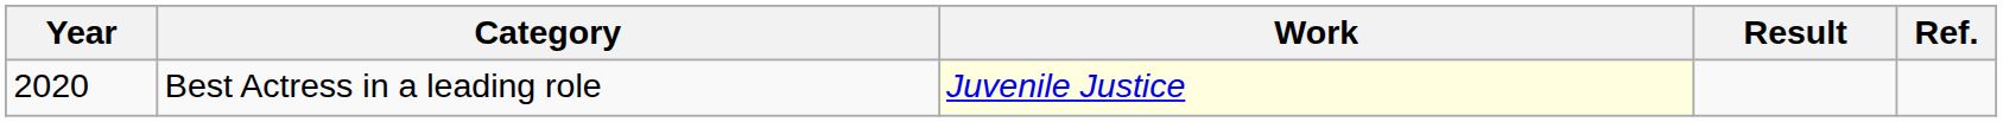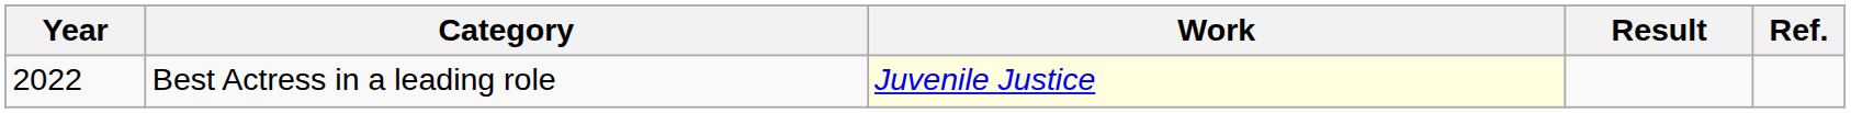 <table class="wikitable sortable plainrowheaders" style="font-size:98%">
 <tr>
 <th scope="col" style="width:6%;">Year</th>
 <th scope="col" style="width:31%;">Category</th>
 <th scope="col" style="width:30%;">Work</th>
 <th scope="col" style="width:8%;">Result</th>
 <th scope="col" style="width:4%;">Ref.</th>
 </tr>
 <tr>
-<td>2020</td>
+<td>2022</td>
 <td>Best Actress in a leading role</td>
 <td style="background: lightyellow;"><em><a href='#'>Juvenile Justice</a></em></td>
 <td></td>
 <td></td>
 </tr>
 </table>
